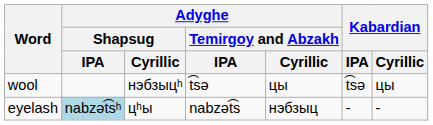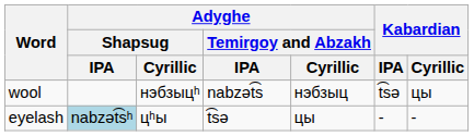 <table class="wikitable" border="1" text-align="right">
 <tr>
 <th rowspan="3">Word</th>
 <th colspan="4"><a href='#'>Adyghe</a></th>
 <th colspan="2" rowspan="2"><a href='#'>Kabardian</a></th>
 </tr>
 <tr>
 <th colspan="2">Shapsug</th>
 <th colspan="2"><a href='#'>Temirgoy</a> and <a href='#'>Abzakh</a></th>
 </tr>
 <tr>
 <th>IPA</th>
 <th>Cyrillic</th>
 <th>IPA</th>
 <th>Cyrillic</th>
 <th>IPA</th>
 <th>Cyrillic</th>
 </tr>
 <tr>
 <td>wool</td>
 <td></td>
 <td>нэбзыцʰ</td>
-<td>t͡sə</td>
-<td>цы</td>
+<td>nabzət͡s</td>
+<td>нэбзыц</td>
 <td>t͡sə</td>
 <td>цы</td>
 </tr>
 <tr>
 <td>eyelash</td>
 <td style="background: lightblue;">nabzət͡sʰ</td>
 <td>цʰы</td>
-<td>nabzət͡s</td>
-<td>нэбзыц</td>
+<td>t͡sə</td>
+<td>цы</td>
 <td>-</td>
 <td>-</td>
 </tr>
 </table>
